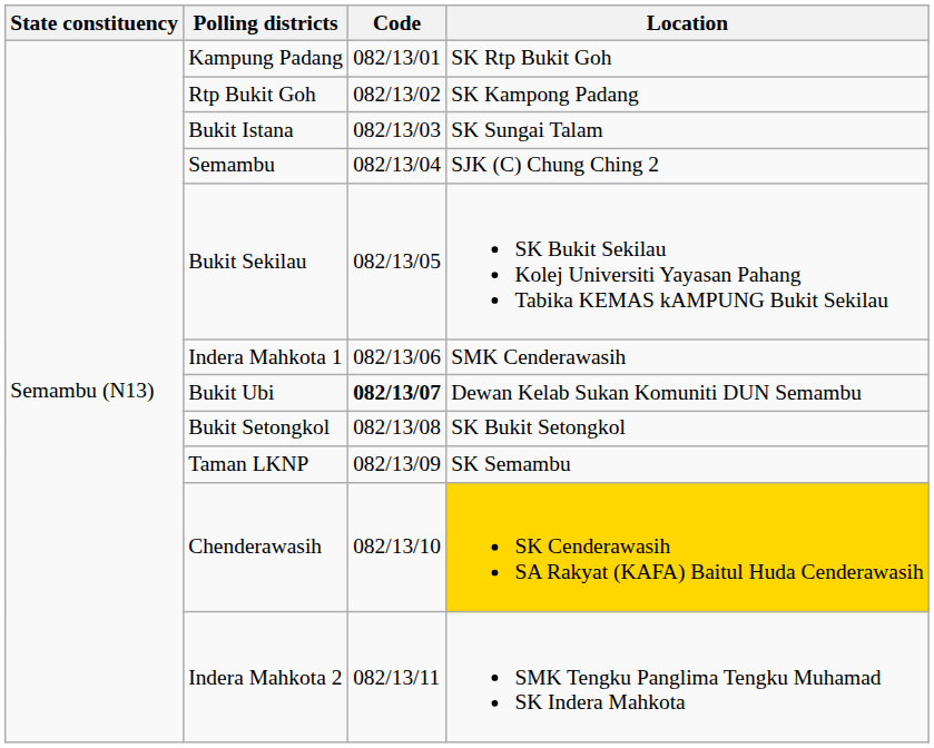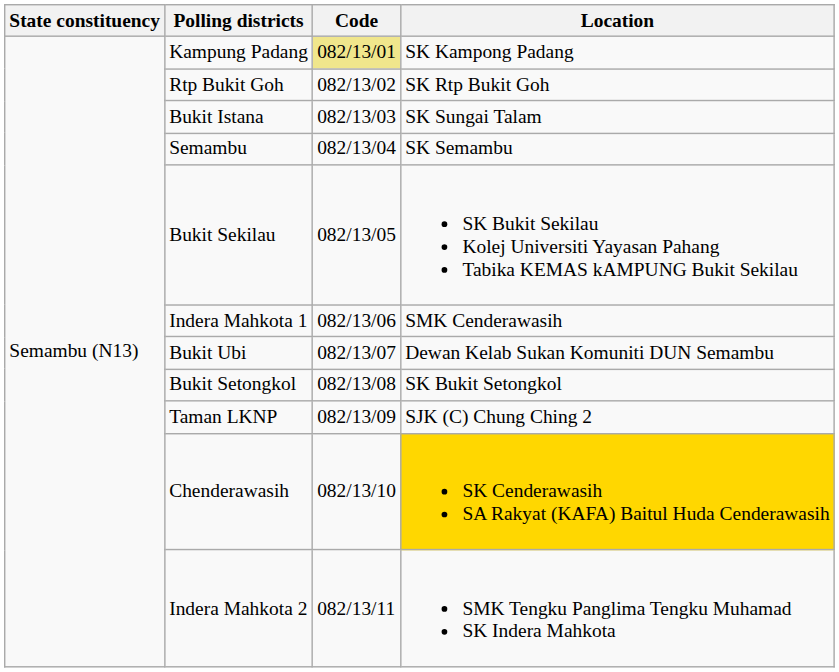 <table class="wikitable sortable mw-collapsible" style="white-space:nowrap;font-size:85%">
 <tr>
 <th>State constituency</th>
 <th>Polling districts</th>
 <th>Code</th>
 <th>Location</th>
 </tr>
 <tr>
 <td rowspan="11">Semambu (N13)</td>
 <td>Kampung Padang</td>
-<td>082/13/01</td>
-<td>SK Rtp Bukit Goh</td>
+<td style="background: khaki;">082/13/01</td>
+<td>SK Kampong Padang</td>
 </tr>
 <tr>
 <td>Rtp Bukit Goh</td>
 <td>082/13/02</td>
-<td>SK Kampong Padang</td>
+<td>SK Rtp Bukit Goh</td>
 </tr>
 <tr>
 <td>Bukit Istana</td>
 <td>082/13/03</td>
 <td>SK Sungai Talam</td>
 </tr>
 <tr>
 <td>Semambu</td>
 <td>082/13/04</td>
-<td>SJK (C) Chung Ching 2</td>
+<td>SK Semambu</td>
 </tr>
 <tr>
 <td>Bukit Sekilau</td>
 <td>082/13/05</td>
 <td><br><ul><li>SK Bukit Sekilau</li><li>Kolej Universiti Yayasan Pahang</li><li>Tabika KEMAS kAMPUNG Bukit Sekilau</li></ul></td>
 </tr>
 <tr>
 <td>Indera Mahkota 1</td>
 <td>082/13/06</td>
 <td>SMK Cenderawasih</td>
 </tr>
 <tr>
 <td>Bukit Ubi</td>
-<td><strong>082/13/07</strong></td>
+<td>082/13/07</td>
 <td>Dewan Kelab Sukan Komuniti DUN Semambu</td>
 </tr>
 <tr>
 <td>Bukit Setongkol</td>
 <td>082/13/08</td>
 <td>SK Bukit Setongkol</td>
 </tr>
 <tr>
 <td>Taman LKNP</td>
 <td>082/13/09</td>
-<td>SK Semambu</td>
+<td>SJK (C) Chung Ching 2</td>
 </tr>
 <tr>
 <td>Chenderawasih</td>
 <td>082/13/10</td>
 <td style="background: gold;"><br><ul><li>SK Cenderawasih</li><li>SA Rakyat (KAFA) Baitul Huda Cenderawasih</li></ul></td>
 </tr>
 <tr>
 <td>Indera Mahkota 2</td>
 <td>082/13/11</td>
 <td><br><ul><li>SMK Tengku Panglima Tengku Muhamad</li><li>SK Indera Mahkota</li></ul></td>
 </tr>
 </table>
